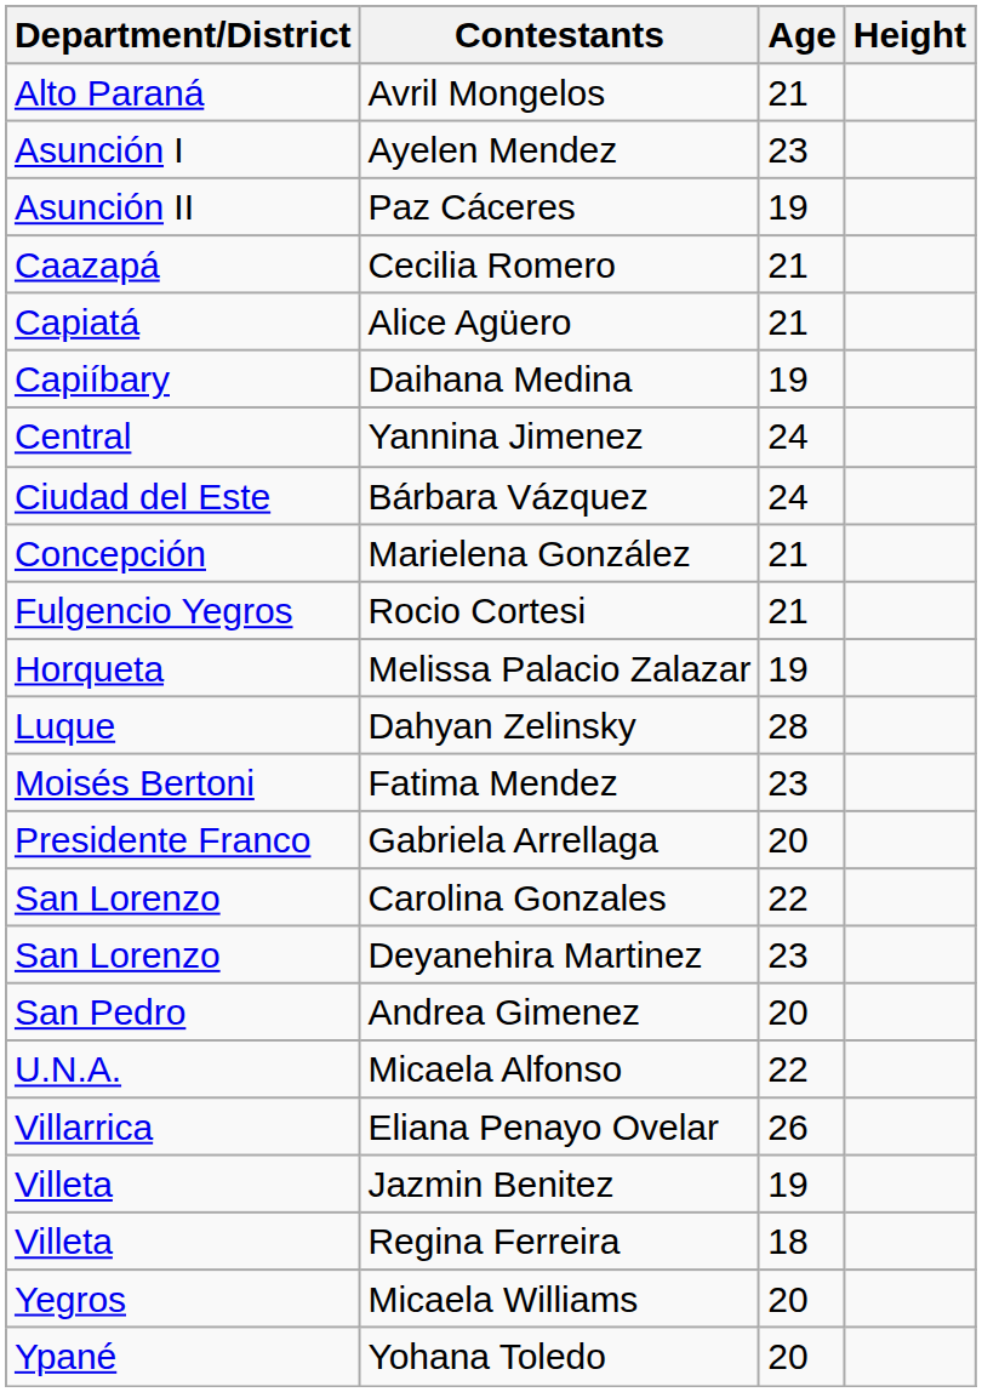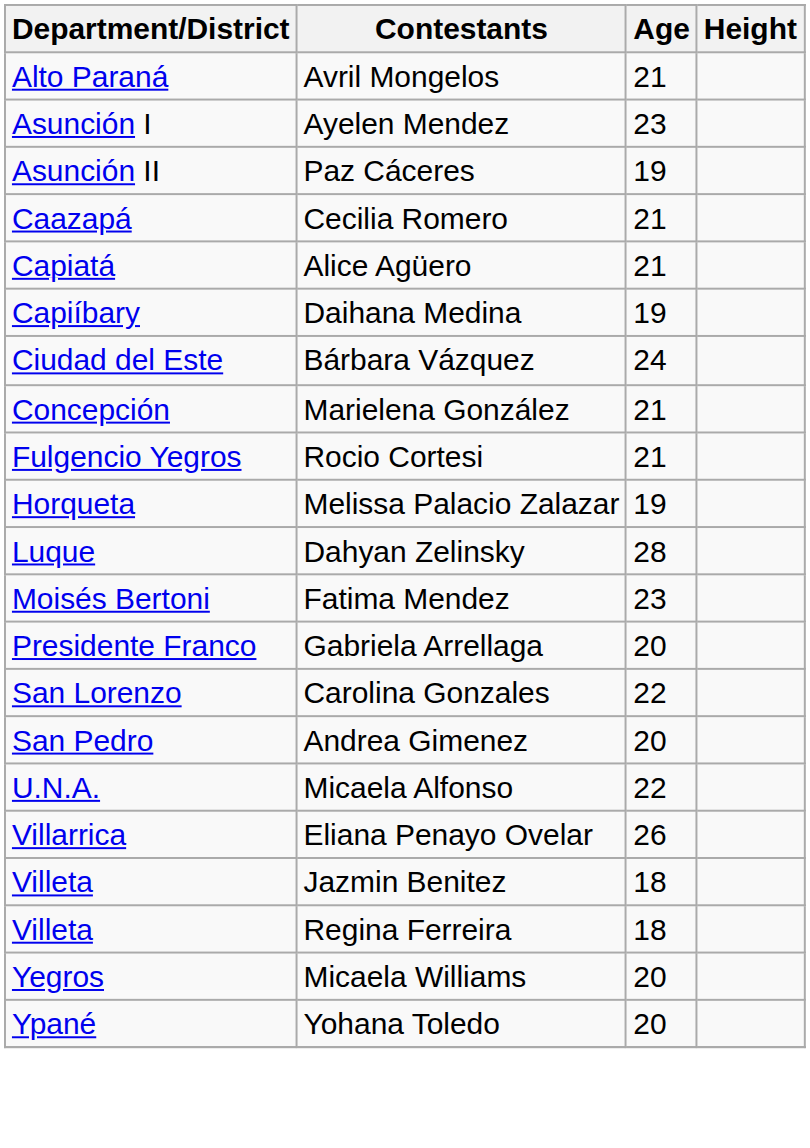 <table class="wikitable" style="font-size: 95%">
 <tr>
 <th>Department/District</th>
 <th>Contestants</th>
 <th>Age</th>
 <th>Height</th>
 </tr>
 <tr>
 <td><a href='#'>Alto Paraná</a></td>
 <td>Avril Mongelos</td>
 <td>21</td>
 <td></td>
 </tr>
 <tr>
 <td><a href='#'>Asunción</a> I</td>
 <td>Ayelen Mendez</td>
 <td>23</td>
 <td></td>
 </tr>
 <tr>
 <td><a href='#'>Asunción</a> II</td>
 <td>Paz Cáceres</td>
 <td>19</td>
 <td></td>
 </tr>
 <tr>
 <td><a href='#'>Caazapá</a></td>
 <td>Cecilia Romero</td>
 <td>21</td>
 <td></td>
 </tr>
 <tr>
 <td><a href='#'>Capiatá</a> </td>
 <td>Alice Agüero</td>
 <td>21</td>
 <td></td>
 </tr>
 <tr>
 <td><a href='#'>Capiíbary</a>  </td>
 <td>Daihana Medina</td>
 <td>19</td>
-<td></td>
-</tr>
-<tr>
-<td><a href='#'>Central</a></td>
-<td>Yannina Jimenez </td>
-<td>24</td>
 <td></td>
 </tr>
 <tr>
 <td><a href='#'>Ciudad del Este</a> </td>
 <td>Bárbara Vázquez</td>
 <td>24</td>
 <td></td>
 </tr>
 <tr>
 <td><a href='#'>Concepción</a></td>
 <td>Marielena González</td>
 <td>21</td>
 <td></td>
 </tr>
 <tr>
 <td><a href='#'>Fulgencio Yegros</a> </td>
 <td>Rocio Cortesi</td>
 <td>21</td>
 <td></td>
 </tr>
 <tr>
 <td><a href='#'>Horqueta</a> </td>
 <td>Melissa Palacio Zalazar</td>
 <td>19</td>
 <td></td>
 </tr>
 <tr>
 <td><a href='#'>Luque</a> </td>
 <td>Dahyan Zelinsky</td>
 <td>28</td>
 <td></td>
 </tr>
 <tr>
 <td><a href='#'>Moisés Bertoni</a> </td>
 <td>Fatima Mendez</td>
 <td>23</td>
 <td></td>
 </tr>
 <tr>
 <td><a href='#'>Presidente Franco</a> </td>
 <td>Gabriela Arrellaga</td>
 <td>20</td>
 <td></td>
 </tr>
 <tr>
 <td><a href='#'>San Lorenzo</a> </td>
 <td>Carolina Gonzales</td>
 <td>22</td>
 <td></td>
 </tr>
 <tr>
-<td><a href='#'>San Lorenzo</a> </td>
-<td>Deyanehira Martinez</td>
-<td>23</td>
-<td></td>
-</tr>
-<tr>
 <td><a href='#'>San Pedro</a></td>
 <td>Andrea Gimenez</td>
 <td>20</td>
 <td></td>
 </tr>
 <tr>
 <td><a href='#'>U.N.A.</a> </td>
 <td>Micaela Alfonso</td>
 <td>22</td>
 <td></td>
 </tr>
 <tr>
 <td><a href='#'>Villarrica</a> </td>
 <td>Eliana Penayo Ovelar</td>
 <td>26</td>
 <td></td>
 </tr>
 <tr>
 <td><a href='#'>Villeta</a> </td>
 <td>Jazmin Benitez</td>
-<td>19</td>
+<td>18</td>
 <td></td>
 </tr>
 <tr>
 <td><a href='#'>Villeta</a> </td>
 <td>Regina Ferreira</td>
 <td>18</td>
 <td></td>
 </tr>
 <tr>
 <td><a href='#'>Yegros</a> </td>
 <td>Micaela Williams</td>
 <td>20</td>
 <td></td>
 </tr>
 <tr>
 <td><a href='#'>Ypané</a> </td>
 <td>Yohana Toledo </td>
 <td>20</td>
 <td></td>
 </tr>
 <tr>
 </tr>
 </table>
